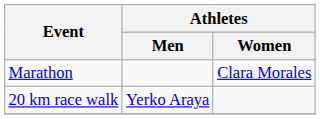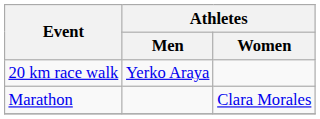 <table class=wikitable style="font-size:90%">
 <tr>
 <th rowspan=2>Event</th>
 <th colspan=2>Athletes</th>
 </tr>
 <tr>
 <th>Men</th>
 <th>Women</th>
 </tr>
 <tr>
+<td><a href='#'>20 km race walk</a></td>
+<td><a href='#'>Yerko Araya</a></td>
+<td></td>
+</tr>
+<tr>
 <td><a href='#'>Marathon</a></td>
 <td></td>
 <td><a href='#'>Clara Morales</a></td>
 </tr>
 <tr>
-<td><a href='#'>20 km race walk</a></td>
-<td><a href='#'>Yerko Araya</a></td>
-<td></td>
-</tr>
-<tr>
 </tr>
 </table>
